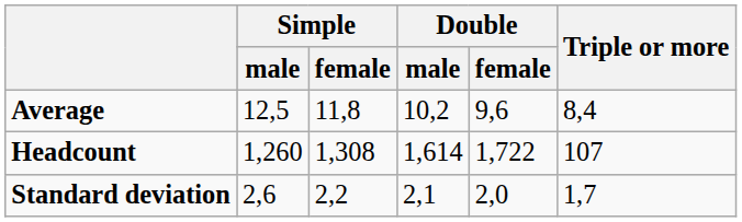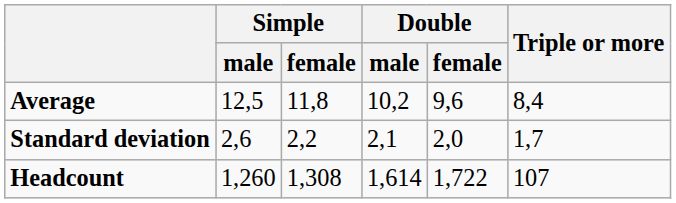 <table class="wikitable">
 <tr>
 <th rowspan="2"></th>
 <th colspan="2">Simple</th>
 <th colspan="2">Double</th>
 <th rowspan="2">Triple or more</th>
 </tr>
 <tr>
 <th>male</th>
 <th>female</th>
 <th>male</th>
 <th>female</th>
 </tr>
 <tr>
 <td><strong>Average</strong></td>
 <td>12,5</td>
 <td>11,8</td>
 <td>10,2</td>
 <td>9,6</td>
 <td>8,4</td>
 </tr>
 <tr>
+<td><strong>Standard deviation</strong></td>
+<td>2,6</td>
+<td>2,2</td>
+<td>2,1</td>
+<td>2,0</td>
+<td>1,7</td>
+</tr>
+<tr>
 <td><strong>Headcount</strong></td>
 <td>1,260</td>
 <td>1,308</td>
 <td>1,614</td>
 <td>1,722</td>
 <td>107</td>
 </tr>
-<tr>
-<td><strong>Standard deviation</strong></td>
-<td>2,6</td>
-<td>2,2</td>
-<td>2,1</td>
-<td>2,0</td>
-<td>1,7</td>
-</tr>
 </table>
